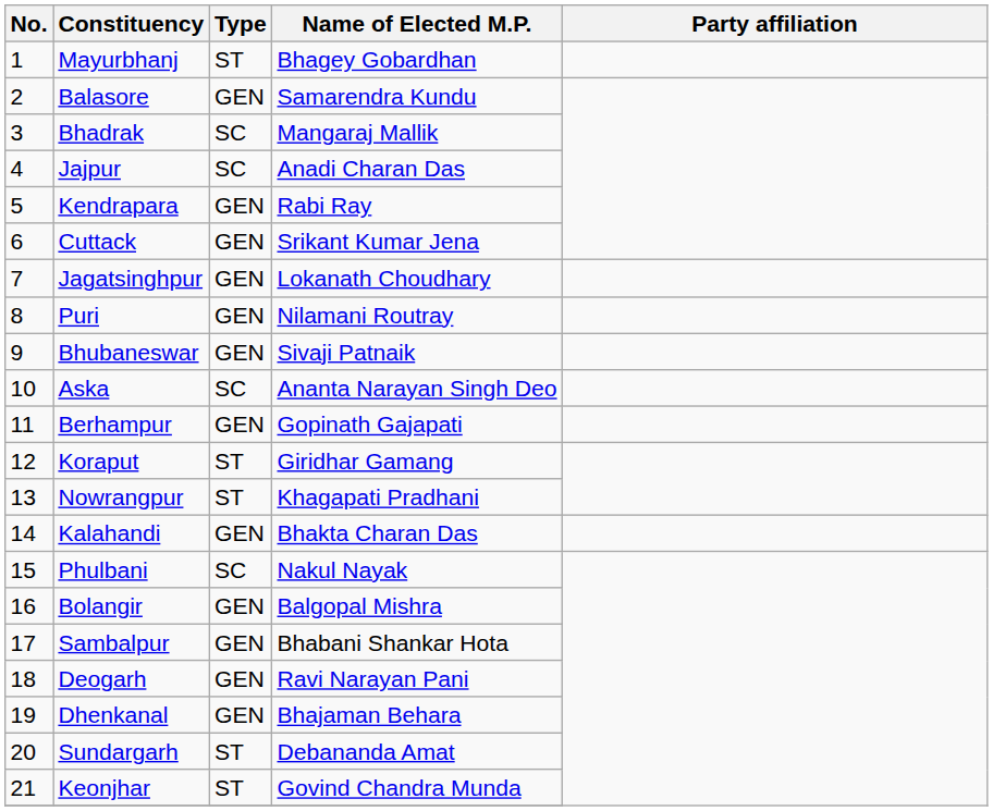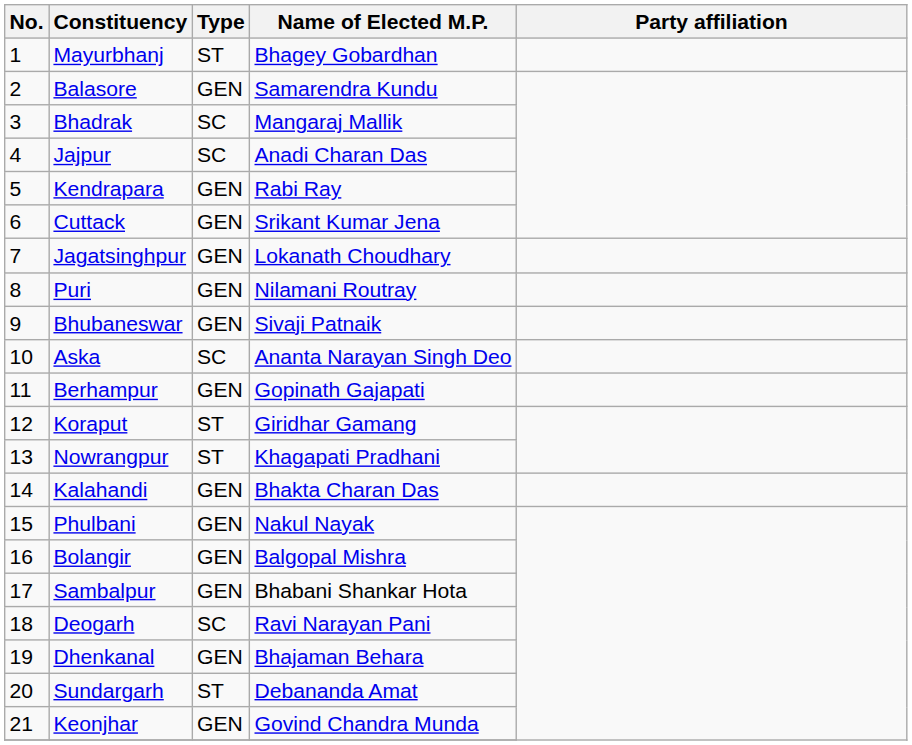 <table class="wikitable" style="font-size:95%;">
 <tr>
 <th>No.</th>
 <th>Constituency</th>
 <th>Type</th>
 <th>Name of Elected M.P.</th>
 <th colspan="2" style="width:18em">Party affiliation</th>
 </tr>
 <tr>
 <td>1</td>
 <td><a href='#'>Mayurbhanj</a></td>
 <td>ST</td>
 <td><a href='#'>Bhagey Gobardhan</a></td>
 <td></td>
 </tr>
 <tr>
 <td>2</td>
 <td><a href='#'>Balasore</a></td>
 <td>GEN</td>
 <td><a href='#'>Samarendra Kundu</a></td>
 </tr>
 <tr>
 <td>3</td>
 <td><a href='#'>Bhadrak</a></td>
 <td>SC</td>
 <td><a href='#'>Mangaraj Mallik</a></td>
 </tr>
 <tr>
 <td>4</td>
 <td><a href='#'>Jajpur</a></td>
 <td>SC</td>
 <td><a href='#'>Anadi Charan Das</a></td>
 </tr>
 <tr>
 <td>5</td>
 <td><a href='#'>Kendrapara</a></td>
 <td>GEN</td>
 <td><a href='#'>Rabi Ray</a></td>
 </tr>
 <tr>
 <td>6</td>
 <td><a href='#'>Cuttack</a></td>
 <td>GEN</td>
 <td><a href='#'>Srikant Kumar Jena</a></td>
 </tr>
 <tr>
 <td>7</td>
 <td><a href='#'>Jagatsinghpur</a></td>
 <td>GEN</td>
 <td><a href='#'>Lokanath Choudhary</a></td>
 <td></td>
 </tr>
 <tr>
 <td>8</td>
 <td><a href='#'>Puri</a></td>
 <td>GEN</td>
 <td><a href='#'>Nilamani Routray</a></td>
 <td></td>
 </tr>
 <tr>
 <td>9</td>
 <td><a href='#'>Bhubaneswar</a></td>
 <td>GEN</td>
 <td><a href='#'>Sivaji Patnaik</a></td>
 <td></td>
 </tr>
 <tr>
 <td>10</td>
 <td><a href='#'>Aska</a></td>
 <td>SC</td>
 <td><a href='#'>Ananta Narayan Singh Deo</a></td>
 <td></td>
 </tr>
 <tr>
 <td>11</td>
 <td><a href='#'>Berhampur</a></td>
 <td>GEN</td>
 <td><a href='#'>Gopinath Gajapati</a></td>
 <td></td>
 </tr>
 <tr>
 <td>12</td>
 <td><a href='#'>Koraput</a></td>
 <td>ST</td>
 <td><a href='#'>Giridhar Gamang</a></td>
 </tr>
 <tr>
 <td>13</td>
 <td><a href='#'>Nowrangpur</a></td>
 <td>ST</td>
 <td><a href='#'>Khagapati Pradhani</a></td>
 </tr>
 <tr>
 <td>14</td>
 <td><a href='#'>Kalahandi</a></td>
 <td>GEN</td>
 <td><a href='#'>Bhakta Charan Das</a></td>
 <td></td>
 </tr>
 <tr>
 <td>15</td>
 <td><a href='#'>Phulbani</a></td>
-<td>SC</td>
+<td>GEN</td>
 <td><a href='#'>Nakul Nayak</a></td>
 </tr>
 <tr>
 <td>16</td>
 <td><a href='#'>Bolangir</a></td>
 <td>GEN</td>
 <td><a href='#'>Balgopal Mishra</a></td>
 </tr>
 <tr>
 <td>17</td>
 <td><a href='#'>Sambalpur</a></td>
 <td>GEN</td>
 <td>Bhabani Shankar Hota</td>
 </tr>
 <tr>
 <td>18</td>
 <td><a href='#'>Deogarh</a></td>
-<td>GEN</td>
+<td>SC</td>
 <td><a href='#'>Ravi Narayan Pani</a></td>
 </tr>
 <tr>
 <td>19</td>
 <td><a href='#'>Dhenkanal</a></td>
 <td>GEN</td>
 <td><a href='#'>Bhajaman Behara</a></td>
 </tr>
 <tr>
 <td>20</td>
 <td><a href='#'>Sundargarh</a></td>
 <td>ST</td>
 <td><a href='#'>Debananda Amat</a></td>
 </tr>
 <tr>
 <td>21</td>
 <td><a href='#'>Keonjhar</a></td>
-<td>ST</td>
+<td>GEN</td>
 <td><a href='#'>Govind Chandra Munda</a></td>
 </tr>
 <tr>
 </tr>
 </table>
